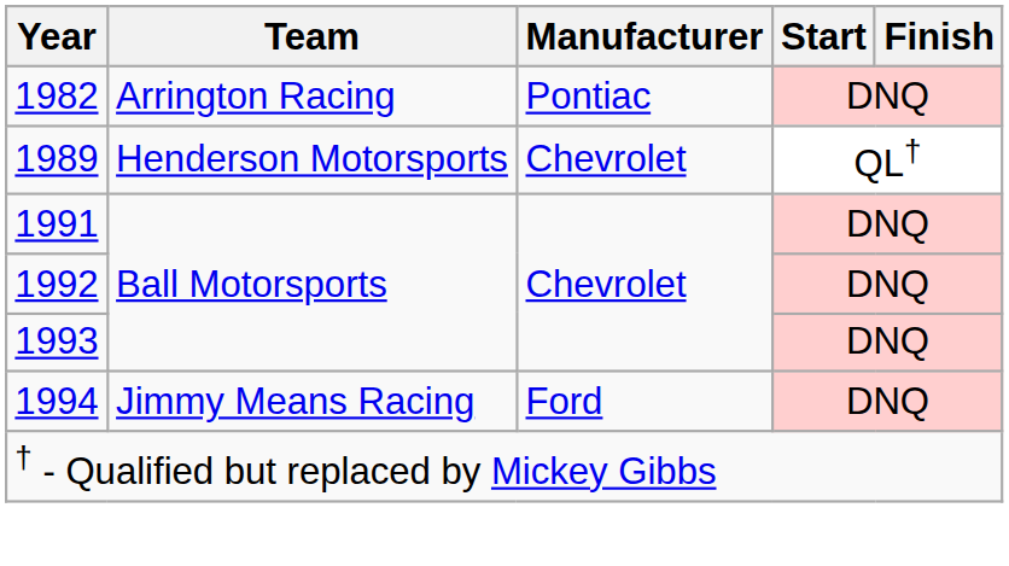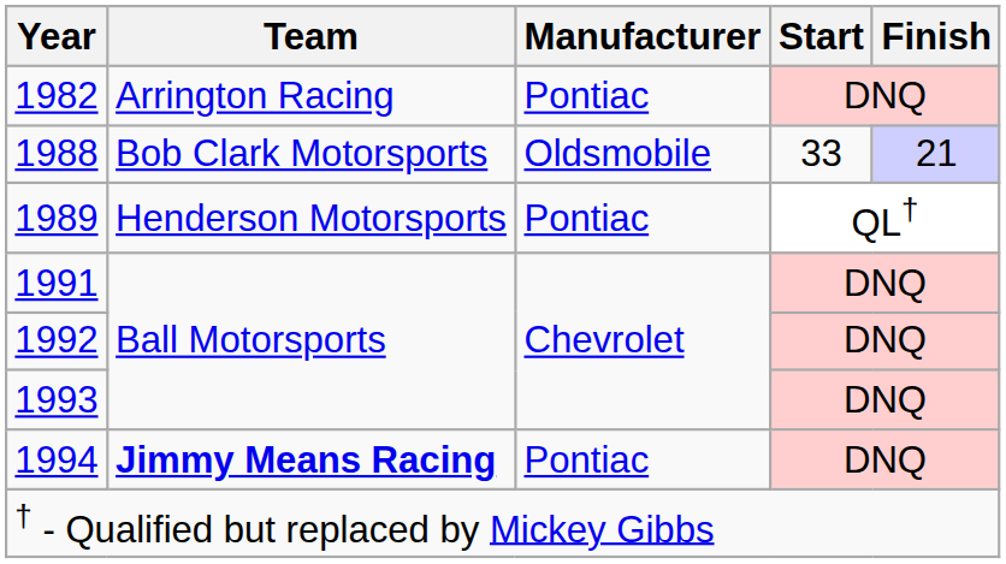 <table class="wikitable" style="font-size: 90%;">
 <tr>
 <th>Year</th>
 <th>Team</th>
 <th>Manufacturer</th>
 <th>Start</th>
 <th>Finish</th>
 </tr>
 <tr>
 <td><a href='#'>1982</a></td>
 <td><a href='#'>Arrington Racing</a></td>
 <td><a href='#'>Pontiac</a></td>
 <td align=center colspan=2 style="background:#FFCFCF;">DNQ</td>
 </tr>
 <tr>
+<td><a href='#'>1988</a></td>
+<td><a href='#'>Bob Clark Motorsports</a></td>
+<td><a href='#'>Oldsmobile</a></td>
+<td align=center>33</td>
+<td align=center style="background:#CFCFFF;">21</td>
+</tr>
+<tr>
 <td><a href='#'>1989</a></td>
 <td><a href='#'>Henderson Motorsports</a></td>
-<td><a href='#'>Chevrolet</a></td>
+<td><a href='#'>Pontiac</a></td>
 <td colspan=2 align=center style="background:#FFFFFF;">QL<sup>†</sup></td>
 </tr>
 <tr>
 <td><a href='#'>1991</a></td>
 <td rowspan=3><a href='#'>Ball Motorsports</a></td>
 <td rowspan=3><a href='#'>Chevrolet</a></td>
 <td align=center colspan=2 style="background:#FFCFCF;">DNQ</td>
 </tr>
 <tr>
 <td><a href='#'>1992</a></td>
 <td align=center colspan=2 style="background:#FFCFCF;">DNQ</td>
 </tr>
 <tr>
 <td><a href='#'>1993</a></td>
 <td align=center colspan=2 style="background:#FFCFCF;">DNQ</td>
 </tr>
 <tr>
 <td><a href='#'>1994</a></td>
-<td><a href='#'>Jimmy Means Racing</a></td>
-<td><a href='#'>Ford</a></td>
+<td><strong><a href='#'>Jimmy Means Racing</a></strong></td>
+<td><a href='#'>Pontiac</a></td>
 <td align=center colspan=2 style="background:#FFCFCF;">DNQ</td>
 </tr>
 <tr>
 <td colspan=5><sup>†</sup> - Qualified but replaced by <a href='#'>Mickey Gibbs</a></td>
 </tr>
 </table>
